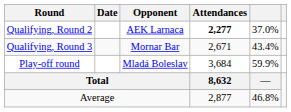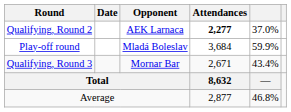 <table class="wikitable sortable mw-collapsible mw-collapsed" style="text-align:center; font-size:85%;">
 <tr>
 <th scope="col">Round</th>
 <th scope="col">Date</th>
 <th scope="col">Opponent</th>
 <th scope="col">Attendances</th>
 <th scope="col"></th>
 <th scope="col"></th>
 </tr>
 <tr bgcolor="white">
 <td><a href='#'>Qualifying, Round 2</a></td>
 <td></td>
 <td> <a href='#'>AEK Larnaca</a></td>
 <td><strong>2,277</strong></td>
 <td>37.0%</td>
 <td></td>
 </tr>
+<tr bgcolor="white">
+<td><a href='#'>Play-off round</a></td>
+<td></td>
+<td> <a href='#'>Mladá Boleslav</a></td>
+<td>3,684</td>
+<td>59.9%</td>
+<td></td>
+</tr>
 <tr>
 <td><a href='#'>Qualifying, Round 3</a></td>
 <td></td>
 <td> <a href='#'>Mornar Bar</a></td>
 <td>2,671</td>
 <td>43.4%</td>
-<td></td>
-</tr>
-<tr bgcolor="white">
-<td><a href='#'>Play-off round</a></td>
-<td></td>
-<td> <a href='#'>Mladá Boleslav</a></td>
-<td>3,684</td>
-<td>59.9%</td>
 <td></td>
 </tr>
 <tr>
 <th colspan="3">Total</th>
 <th>8,632</th>
 <th>—</th>
 </tr>
 <tr>
 <td colspan="3">Average</td>
 <td>2,877</td>
 <td>46.8%</td>
 </tr>
 </table>
